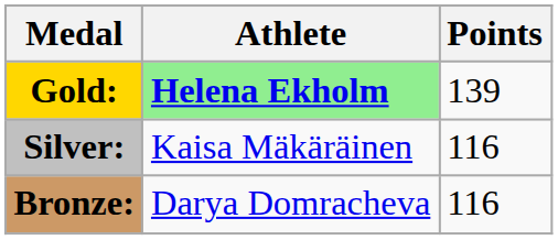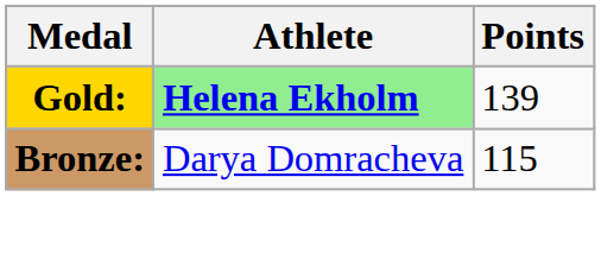 <table class="wikitable">
 <tr>
 <th><strong>Medal</strong></th>
 <th><strong>Athlete</strong></th>
 <th><strong>Points</strong></th>
 </tr>
 <tr>
 <td style="text-align:center;background-color:gold;"><strong>Gold:</strong></td>
 <td style="background: lightgreen;"> <strong><a href='#'>Helena Ekholm</a></strong></td>
 <td>139</td>
 </tr>
 <tr>
-<td style="text-align:center;background-color:silver;"><strong>Silver:</strong></td>
-<td> <a href='#'>Kaisa Mäkäräinen</a></td>
-<td>116</td>
-</tr>
-<tr>
 <td style="text-align:center;background-color:#CC9966;"><strong>Bronze:</strong></td>
 <td> <a href='#'>Darya Domracheva</a></td>
-<td>116</td>
+<td>115</td>
 </tr>
 </table>
